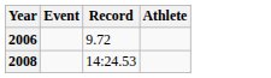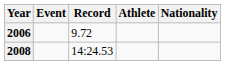 <table class="wikitable sortable plainrowheaders">
 <tr>
 <th scope="col">Year</th>
 <th scope="col">Event</th>
 <th scope="col">Record</th>
 <th scope="col">Athlete</th>
+<th scope="col">Nationality</th>
 </tr>
 <tr>
 <th scope="row"><strong>2006</strong></th>
 <td></td>
 <td>9.72 </td>
+<td></td>
 <td></td>
 </tr>
 <tr>
 <th scope="row"><strong>2008</strong></th>
 <td></td>
 <td>14:24.53</td>
 <td></td>
+<td></td>
 </tr>
 </table>
